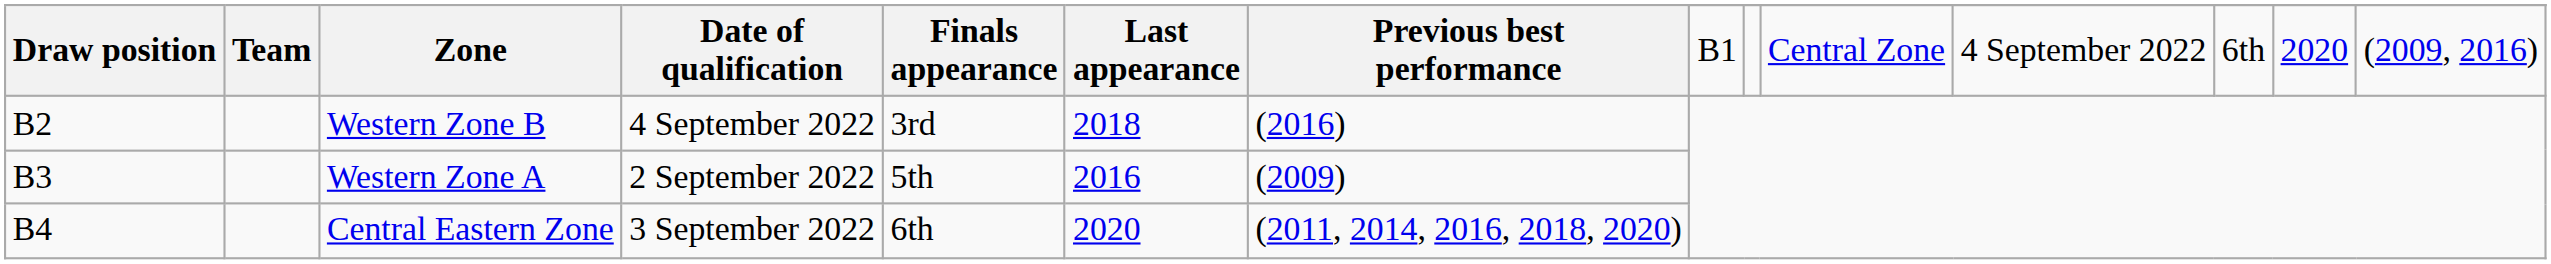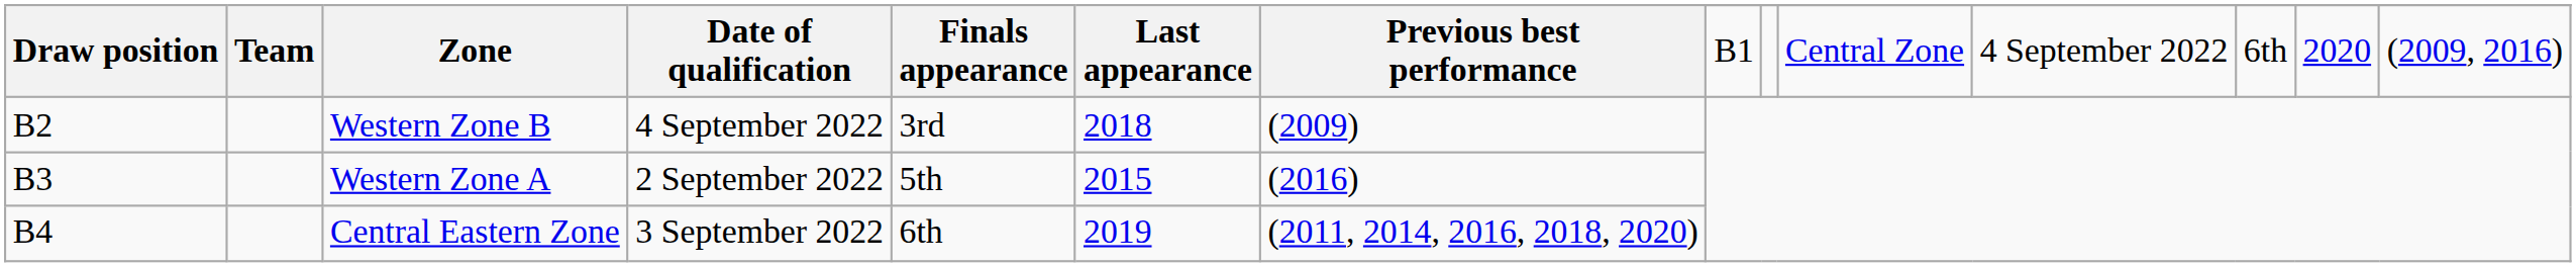 <table class="wikitable sortable">
 <tr>
 <th rowspan=2>Draw position</th>
 <th rowspan=2>Team</th>
 <th rowspan=2>Zone</th>
 <th rowspan=2>Date of<br>qualification</th>
 <th rowspan=2>Finals<br>appearance</th>
 <th rowspan=2>Last<br>appearance</th>
 <th rowspan=2>Previous best<br>performance</th>
 </tr>
 <tr>
 <td>B1</td>
 <td style=white-space:nowrap></td>
 <td><a href='#'>Central Zone</a></td>
 <td data-sort-value="3">4 September 2022</td>
 <td>6th</td>
 <td><a href='#'>2020</a></td>
 <td data-sort-value="1.1"> (<a href='#'>2009</a>, <a href='#'>2016</a>)</td>
 </tr>
 <tr>
 <td>B2</td>
 <td style=white-space:nowrap></td>
 <td><a href='#'>Western Zone B</a></td>
 <td data-sort-value="21">4 September 2022</td>
 <td>3rd</td>
 <td><a href='#'>2018</a></td>
-<td data-sort-value="1.2"> (<a href='#'>2016</a>)</td>
+<td data-sort-value="2"> (<a href='#'>2009</a>)</td>
 </tr>
 <tr>
 <td>B3</td>
 <td style=white-space:nowrap></td>
 <td><a href='#'>Western Zone A</a></td>
 <td data-sort-value="7">2 September 2022</td>
 <td>5th</td>
-<td><a href='#'>2016</a></td>
-<td data-sort-value="2"> (<a href='#'>2009</a>)</td>
+<td><a href='#'>2015</a></td>
+<td data-sort-value="1.2"> (<a href='#'>2016</a>)</td>
 </tr>
 <tr>
 <td>B4</td>
 <td style=white-space:nowrap></td>
 <td><a href='#'>Central Eastern Zone</a></td>
 <td data-sort-value="20">3 September 2022</td>
 <td>6th</td>
-<td><a href='#'>2020</a></td>
+<td><a href='#'>2019</a></td>
 <td data-sort-value="9"> (<a href='#'>2011</a>, <a href='#'>2014</a>, <a href='#'>2016</a>, <a href='#'>2018</a>, <a href='#'>2020</a>)</td>
 </tr>
 </table>
